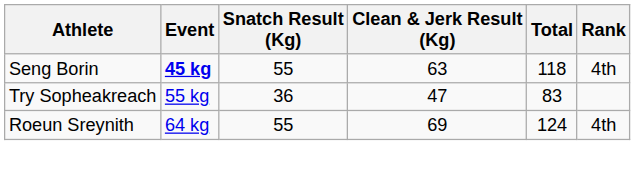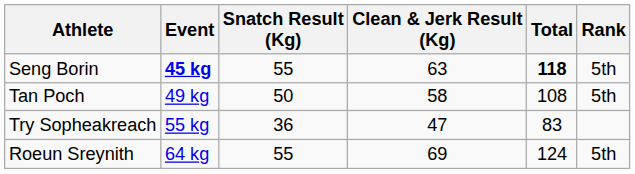 <table class="wikitable" style="font-size:90%">
 <tr>
 <th>Athlete</th>
 <th>Event</th>
 <th>Snatch Result<br>(Kg)</th>
 <th>Clean & Jerk Result<br>(Kg)</th>
 <th>Total</th>
 <th>Rank</th>
 </tr>
 <tr align=center>
 <td align=left>Seng Borin</td>
 <td align=left><strong><a href='#'>45 kg</a></strong></td>
 <td>55</td>
 <td>63</td>
-<td>118</td>
-<td>4th</td>
+<td><strong>118</strong></td>
+<td>5th</td>
+</tr>
+<tr align=center>
+<td align=left>Tan Poch</td>
+<td align=left><a href='#'>49 kg</a></td>
+<td>50</td>
+<td>58</td>
+<td>108</td>
+<td>5th</td>
 </tr>
 <tr align=center>
 <td align=left>Try Sopheakreach</td>
 <td align=left><a href='#'>55 kg</a></td>
 <td>36</td>
 <td>47</td>
 <td>83</td>
 <td></td>
 </tr>
 <tr align=center>
 <td align=left>Roeun Sreynith</td>
 <td align=left><a href='#'>64 kg</a></td>
 <td>55</td>
 <td>69</td>
 <td>124</td>
-<td>4th</td>
+<td>5th</td>
 </tr>
 </table>
